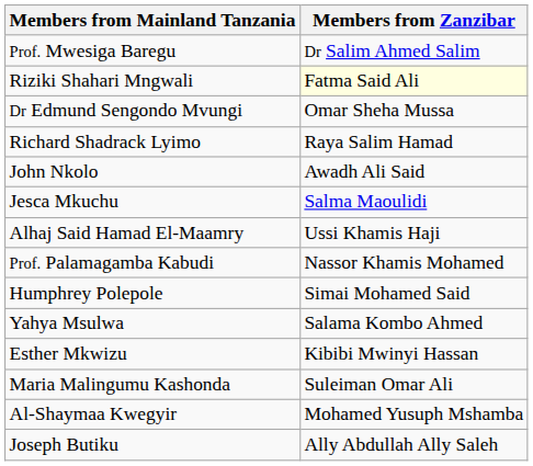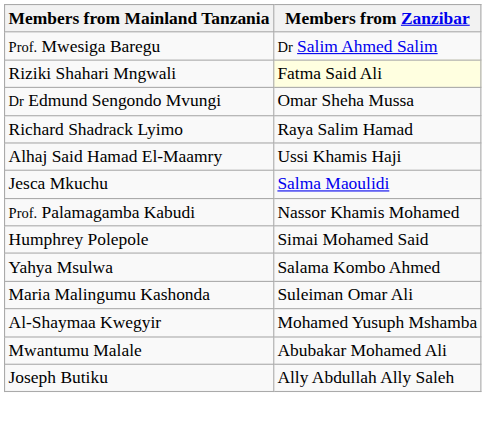 <table class="wikitable">
 <tr>
 <th>Members from Mainland Tanzania</th>
 <th>Members from <a href='#'>Zanzibar</a></th>
 </tr>
 <tr>
 <td><small>Prof.</small> Mwesiga Baregu</td>
 <td><small>Dr</small> <a href='#'>Salim Ahmed Salim</a></td>
 </tr>
 <tr>
 <td>Riziki Shahari Mngwali</td>
 <td style="background: lightyellow;">Fatma Said Ali</td>
 </tr>
 <tr>
 <td><small>Dr</small> Edmund Sengondo Mvungi</td>
 <td>Omar Sheha Mussa</td>
 </tr>
 <tr>
 <td>Richard Shadrack Lyimo</td>
 <td>Raya Salim Hamad</td>
 </tr>
 <tr>
-<td>John Nkolo</td>
-<td>Awadh Ali Said</td>
+<td>Alhaj Said Hamad El-Maamry</td>
+<td>Ussi Khamis Haji</td>
 </tr>
 <tr>
 <td>Jesca Mkuchu</td>
 <td><a href='#'>Salma Maoulidi</a></td>
-</tr>
-<tr>
-<td>Alhaj Said Hamad El-Maamry</td>
-<td>Ussi Khamis Haji</td>
 </tr>
 <tr>
 <td><small>Prof.</small> Palamagamba Kabudi</td>
 <td>Nassor Khamis Mohamed</td>
 </tr>
 <tr>
 <td>Humphrey Polepole</td>
 <td>Simai Mohamed Said</td>
 </tr>
 <tr>
 <td>Yahya Msulwa</td>
 <td>Salama Kombo Ahmed</td>
 </tr>
 <tr>
-<td>Esther Mkwizu</td>
-<td>Kibibi Mwinyi Hassan</td>
-</tr>
-<tr>
 <td>Maria Malingumu Kashonda</td>
 <td>Suleiman Omar Ali</td>
 </tr>
 <tr>
 <td>Al-Shaymaa Kwegyir</td>
 <td>Mohamed Yusuph Mshamba</td>
 </tr>
 <tr>
+<td>Mwantumu Malale</td>
+<td>Abubakar Mohamed Ali</td>
+</tr>
+<tr>
 <td>Joseph Butiku</td>
 <td>Ally Abdullah Ally Saleh</td>
 </tr>
 </table>
